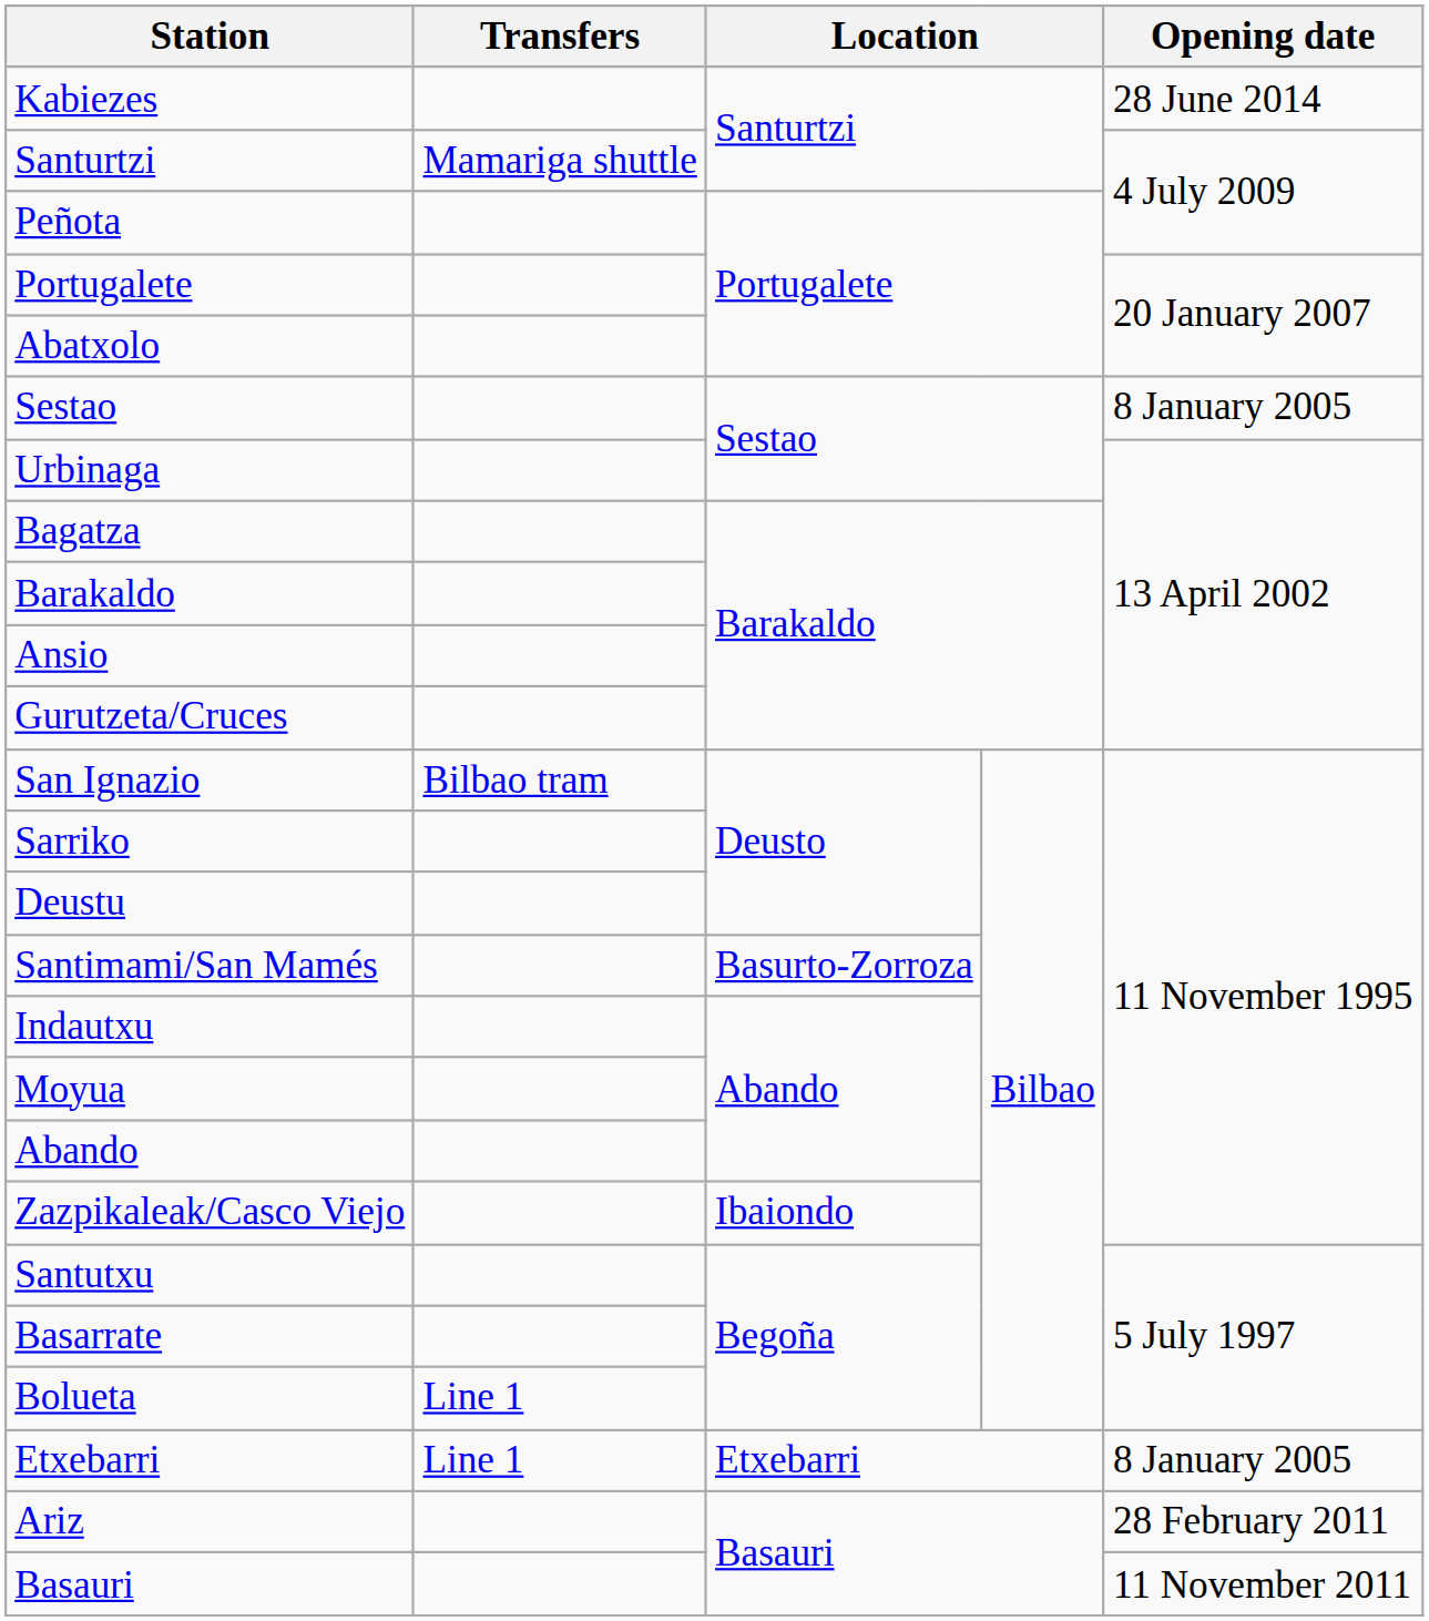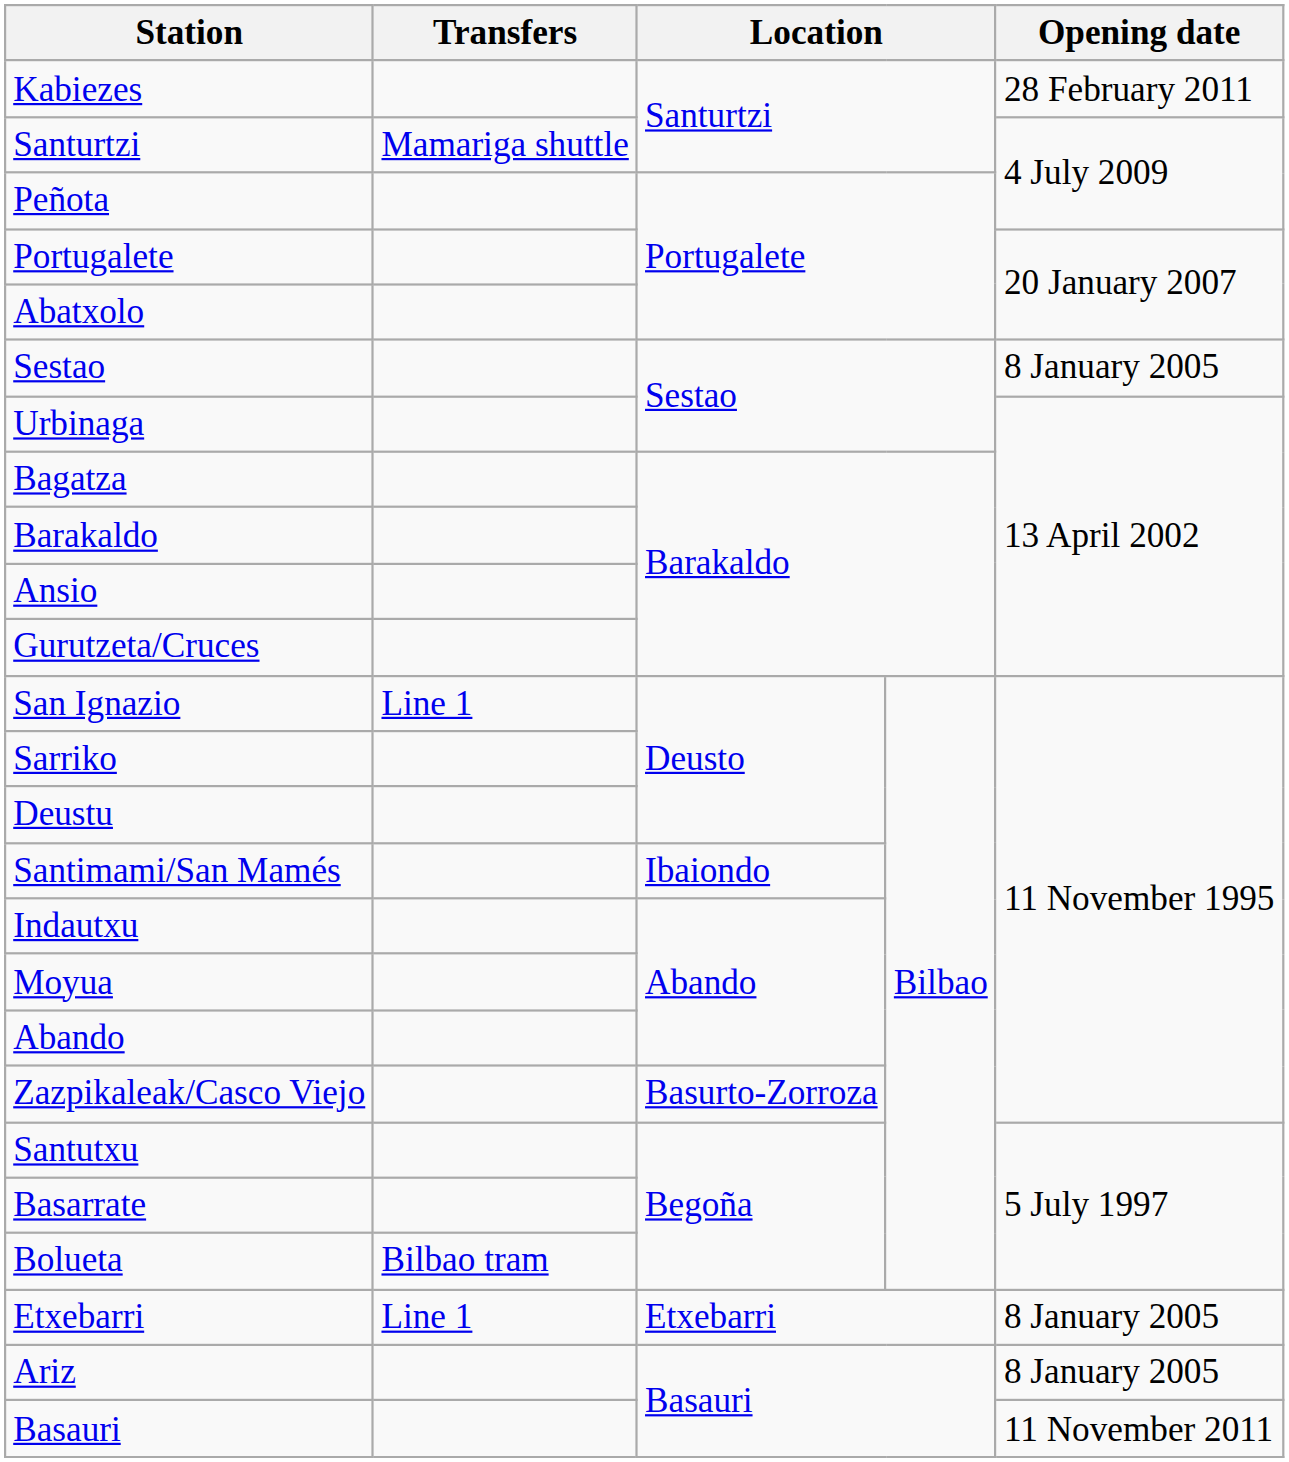 <table class="wikitable">
 <tr>
 <th>Station</th>
 <th>Transfers</th>
 <th colspan="2">Location</th>
 <th>Opening date</th>
 </tr>
 <tr>
 <td><a href='#'>Kabiezes</a></td>
 <td> </td>
 <td rowspan="2" colspan="2"><a href='#'>Santurtzi</a></td>
-<td>28 June 2014</td>
+<td>28 February 2011</td>
 </tr>
 <tr>
 <td><a href='#'>Santurtzi</a></td>
 <td> <a href='#'>Mamariga shuttle</a></td>
 <td rowspan="2">4 July 2009</td>
 </tr>
 <tr>
 <td><a href='#'>Peñota</a></td>
 <td> </td>
 <td rowspan="3" colspan="2"><a href='#'>Portugalete</a></td>
 </tr>
 <tr>
 <td><a href='#'>Portugalete</a></td>
 <td> </td>
 <td rowspan="2">20 January 2007</td>
 </tr>
 <tr>
 <td><a href='#'>Abatxolo</a></td>
 <td> </td>
 </tr>
 <tr>
 <td><a href='#'>Sestao</a></td>
 <td> </td>
 <td rowspan="2" colspan="2"><a href='#'>Sestao</a></td>
 <td>8 January 2005</td>
 </tr>
 <tr>
 <td><a href='#'>Urbinaga</a></td>
 <td> </td>
 <td rowspan="5">13 April 2002</td>
 </tr>
 <tr>
 <td><a href='#'>Bagatza</a></td>
 <td> </td>
 <td rowspan="4" colspan="2"><a href='#'>Barakaldo</a></td>
 </tr>
 <tr>
 <td><a href='#'>Barakaldo</a></td>
 <td> </td>
 </tr>
 <tr>
 <td><a href='#'>Ansio</a></td>
 <td> </td>
 </tr>
 <tr>
 <td><a href='#'>Gurutzeta/Cruces</a></td>
 <td> </td>
 </tr>
 <tr>
 <td><a href='#'>San Ignazio</a></td>
-<td> <a href='#'>Bilbao tram</a></td>
+<td>  <a href='#'>Line 1</a></td>
 <td rowspan="3"><a href='#'>Deusto</a></td>
 <td rowspan="11"><a href='#'>Bilbao</a></td>
 <td rowspan="8">11 November 1995</td>
 </tr>
 <tr>
 <td><a href='#'>Sarriko</a></td>
 <td></td>
 </tr>
 <tr>
 <td><a href='#'>Deustu</a></td>
 <td></td>
 </tr>
 <tr>
 <td><a href='#'>Santimami/San Mamés</a></td>
 <td></td>
-<td><a href='#'>Basurto-Zorroza</a></td>
+<td><a href='#'>Ibaiondo</a></td>
 </tr>
 <tr>
 <td><a href='#'>Indautxu</a></td>
 <td></td>
 <td rowspan="3"><a href='#'>Abando</a></td>
 </tr>
 <tr>
 <td><a href='#'>Moyua</a></td>
 <td></td>
 </tr>
 <tr>
 <td><a href='#'>Abando</a></td>
 <td></td>
 </tr>
 <tr>
 <td><a href='#'>Zazpikaleak/Casco Viejo</a></td>
 <td></td>
-<td><a href='#'>Ibaiondo</a></td>
+<td><a href='#'>Basurto-Zorroza</a></td>
 </tr>
 <tr>
 <td><a href='#'>Santutxu</a></td>
 <td></td>
 <td rowspan="3"><a href='#'>Begoña</a></td>
 <td rowspan="3">5 July 1997</td>
 </tr>
 <tr>
 <td><a href='#'>Basarrate</a></td>
 <td></td>
 </tr>
 <tr>
 <td><a href='#'>Bolueta</a></td>
-<td>  <a href='#'>Line 1</a></td>
+<td> <a href='#'>Bilbao tram</a></td>
 </tr>
 <tr>
 <td><a href='#'>Etxebarri</a></td>
 <td>  <a href='#'>Line 1</a></td>
 <td colspan="2"><a href='#'>Etxebarri</a></td>
 <td>8 January 2005</td>
 </tr>
 <tr>
 <td><a href='#'>Ariz</a></td>
 <td> </td>
 <td rowspan="2" colspan="2"><a href='#'>Basauri</a></td>
-<td>28 February 2011</td>
+<td>8 January 2005</td>
 </tr>
 <tr>
 <td><a href='#'>Basauri</a></td>
 <td> </td>
 <td>11 November 2011</td>
 </tr>
 </table>
